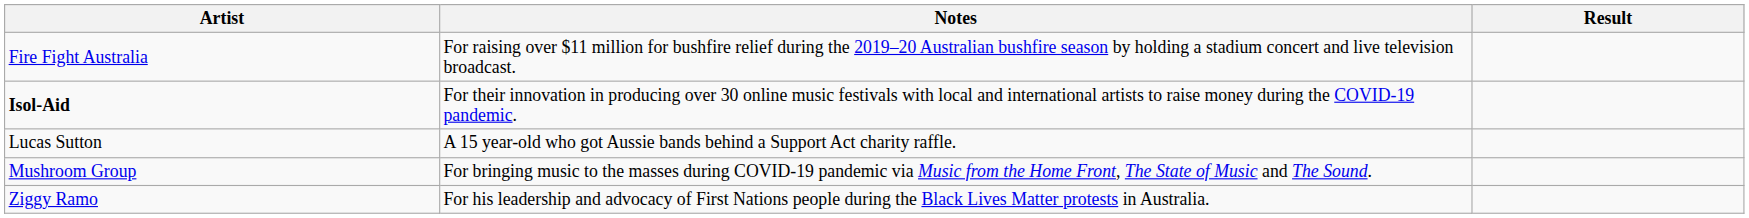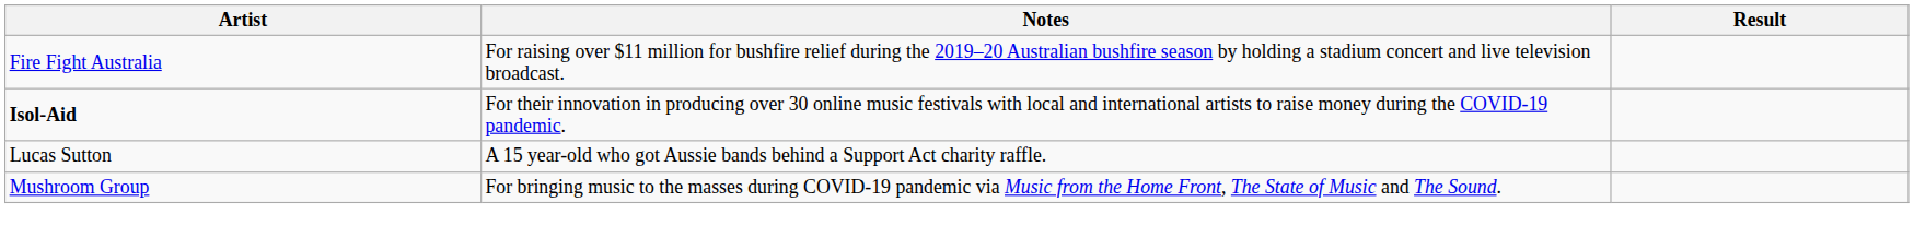 <table class="sortable wikitable">
 <tr bgcolor="#bebebe">
 <th width="8%">Artist</th>
 <th width="19%">Notes</th>
 <th width="5%">Result</th>
 </tr>
 <tr>
 <td><a href='#'>Fire Fight Australia</a></td>
 <td>For raising over $11 million for bushfire relief during the <a href='#'>2019–20 Australian bushfire season</a> by holding a stadium concert and live television broadcast.</td>
 <td></td>
 </tr>
 <tr>
 <td><strong>Isol-Aid</strong></td>
 <td>For their innovation in producing over 30 online music festivals with local and international artists to raise money during the <a href='#'>COVID-19 pandemic</a>.</td>
 <td></td>
 </tr>
 <tr>
 <td>Lucas Sutton</td>
 <td>A 15 year-old who got Aussie bands behind a Support Act charity raffle.</td>
 <td></td>
 </tr>
 <tr>
 <td><a href='#'>Mushroom Group</a></td>
 <td>For bringing music to the masses during COVID-19 pandemic via <em><a href='#'>Music from the Home Front</a></em>, <em><a href='#'>The State of Music</a></em> and <em><a href='#'>The Sound</a></em>.</td>
 <td></td>
 </tr>
-<tr>
-<td><a href='#'>Ziggy Ramo</a></td>
-<td>For his leadership and advocacy of First Nations people during the <a href='#'>Black Lives Matter protests</a> in Australia.</td>
-<td></td>
-</tr>
 </table>
